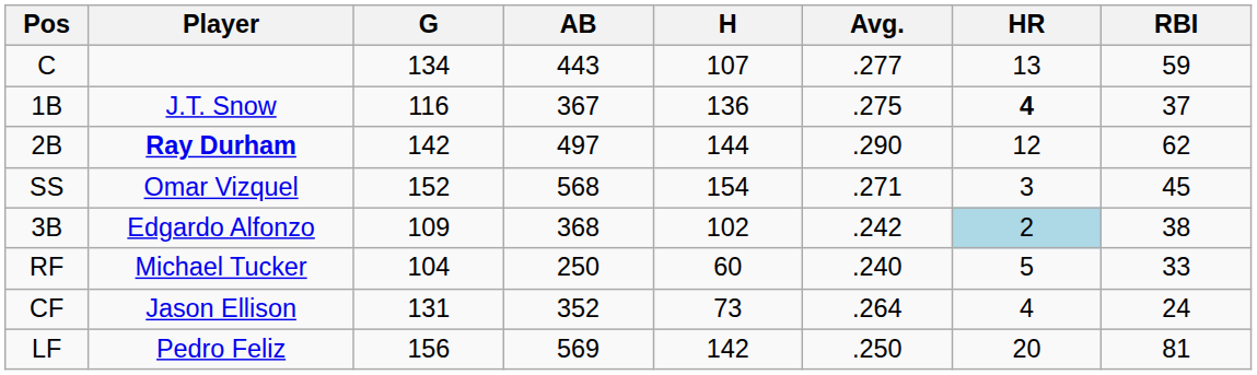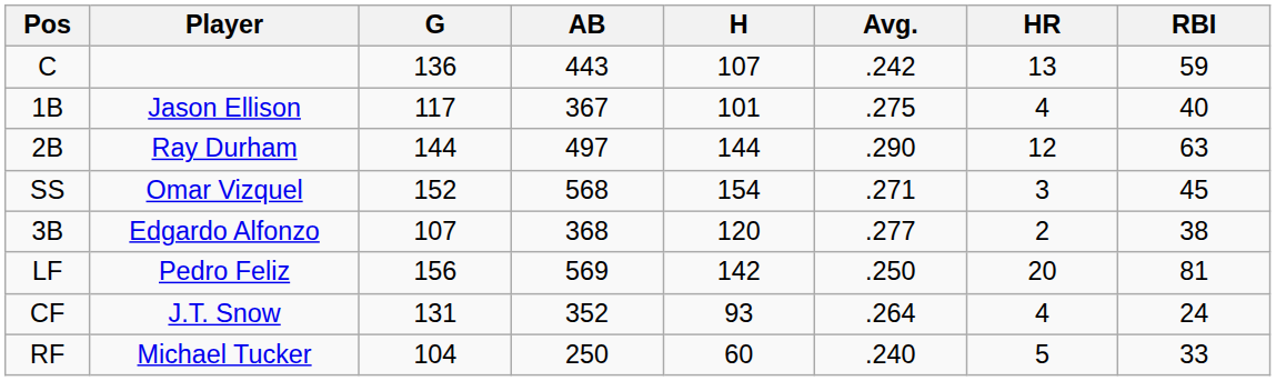 <table class="wikitable sortable">
 <tr>
 <th bgcolor="#DDDDFF" width="5%">Pos</th>
 <th bgcolor="#DDDDFF" width="16%">Player</th>
 <th bgcolor="#DDDDFF" width="9%">G</th>
 <th bgcolor="#DDDDFF" width="9%">AB</th>
 <th bgcolor="#DDDDFF" width="9%">H</th>
 <th bgcolor="#DDDDFF" width="9%">Avg.</th>
 <th bgcolor="#DDDDFF" width="9%">HR</th>
 <th bgcolor="#DDDDFF" width="9%">RBI</th>
 </tr>
 <tr align="center">
 <td>C</td>
 <td></td>
-<td>134</td>
+<td>136</td>
 <td>443</td>
 <td>107</td>
-<td>.277</td>
+<td>.242</td>
 <td>13</td>
 <td>59</td>
 </tr>
 <tr align=center>
 <td>1B</td>
-<td><a href='#'>J.T. Snow</a></td>
-<td>116</td>
+<td><a href='#'>Jason Ellison</a></td>
+<td>117</td>
 <td>367</td>
-<td>136</td>
+<td>101</td>
 <td>.275</td>
-<td><strong>4</strong></td>
-<td>37</td>
+<td>4</td>
+<td>40</td>
 </tr>
 <tr align=center>
 <td>2B</td>
-<td><strong><a href='#'>Ray Durham</a></strong></td>
-<td>142</td>
+<td><a href='#'>Ray Durham</a></td>
+<td>144</td>
 <td>497</td>
 <td>144</td>
 <td>.290</td>
 <td>12</td>
-<td>62</td>
+<td>63</td>
 </tr>
 <tr align=center>
 <td>SS</td>
 <td><a href='#'>Omar Vizquel</a></td>
 <td>152</td>
 <td>568</td>
 <td>154</td>
 <td>.271</td>
 <td>3</td>
 <td>45</td>
 </tr>
 <tr align=center>
 <td>3B</td>
 <td><a href='#'>Edgardo Alfonzo</a></td>
-<td>109</td>
+<td>107</td>
 <td>368</td>
-<td>102</td>
-<td>.242</td>
-<td style="background: lightblue;">2</td>
+<td>120</td>
+<td>.277</td>
+<td>2</td>
 <td>38</td>
+</tr>
+<tr align=center>
+<td>LF</td>
+<td><a href='#'>Pedro Feliz</a></td>
+<td>156</td>
+<td>569</td>
+<td>142</td>
+<td>.250</td>
+<td>20</td>
+<td>81</td>
+</tr>
+<tr align=center>
+<td>CF</td>
+<td><a href='#'>J.T. Snow</a></td>
+<td>131</td>
+<td>352</td>
+<td>93</td>
+<td>.264</td>
+<td>4</td>
+<td>24</td>
 </tr>
 <tr align=center>
 <td>RF</td>
 <td><a href='#'>Michael Tucker</a></td>
 <td>104</td>
 <td>250</td>
 <td>60</td>
 <td>.240</td>
 <td>5</td>
 <td>33</td>
 </tr>
-<tr align=center>
-<td>CF</td>
-<td><a href='#'>Jason Ellison</a></td>
-<td>131</td>
-<td>352</td>
-<td>73</td>
-<td>.264</td>
-<td>4</td>
-<td>24</td>
-</tr>
-<tr align=center>
-<td>LF</td>
-<td><a href='#'>Pedro Feliz</a></td>
-<td>156</td>
-<td>569</td>
-<td>142</td>
-<td>.250</td>
-<td>20</td>
-<td>81</td>
-</tr>
 </table>
